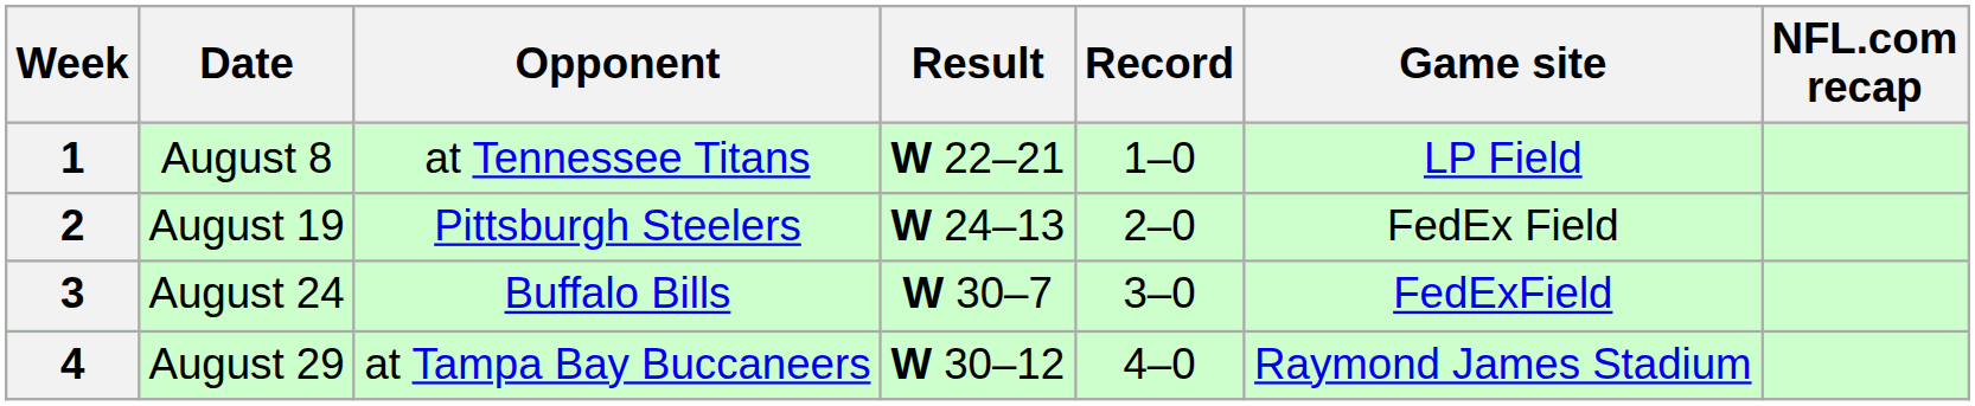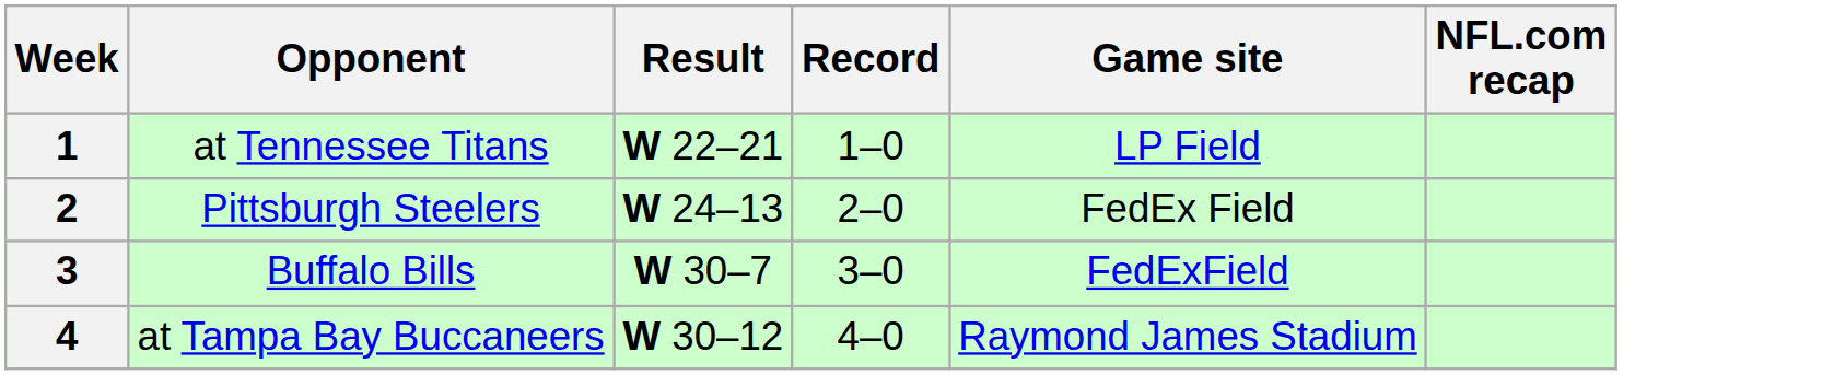 <table class="wikitable" style="text-align:center">
 <tr>
 <th>Week</th>
-<th>Date</th>
 <th>Opponent</th>
 <th>Result</th>
 <th>Record</th>
 <th>Game site</th>
 <th>NFL.com<br>recap</th>
 </tr>
 <tr style="background:#cfc">
 <th>1</th>
-<td>August 8</td>
 <td>at <a href='#'>Tennessee Titans</a></td>
 <td><strong>W</strong> 22–21</td>
 <td>1–0</td>
 <td><a href='#'>LP Field</a></td>
 <td></td>
 </tr>
 <tr style="background:#cfc">
 <th>2</th>
-<td>August 19</td>
 <td><a href='#'>Pittsburgh Steelers</a></td>
 <td><strong>W</strong> 24–13</td>
 <td>2–0</td>
 <td>FedEx Field</td>
 <td></td>
 </tr>
 <tr style="background:#cfc">
 <th>3</th>
-<td>August 24</td>
 <td><a href='#'>Buffalo Bills</a></td>
 <td><strong>W</strong> 30–7</td>
 <td>3–0</td>
 <td><a href='#'>FedExField</a></td>
 <td></td>
 </tr>
 <tr style="background:#cfc">
 <th>4</th>
-<td>August 29</td>
 <td>at <a href='#'>Tampa Bay Buccaneers</a></td>
 <td><strong>W</strong> 30–12</td>
 <td>4–0</td>
 <td><a href='#'>Raymond James Stadium</a></td>
 <td></td>
 </tr>
 </table>
